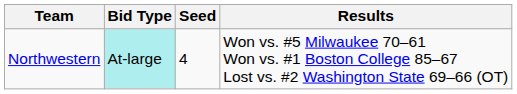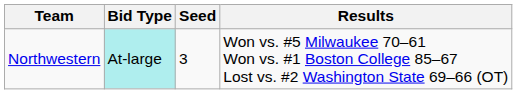 <table class="wikitable">
 <tr>
 <th align="center">Team</th>
 <th align="center">Bid Type</th>
 <th align="center">Seed</th>
 <th align="center">Results</th>
 </tr>
 <tr>
 <td><a href='#'>Northwestern</a></td>
 <td style="background: paleturquoise;">At-large</td>
-<td>4</td>
+<td>3</td>
 <td>Won vs. #5 <a href='#'>Milwaukee</a> 70–61<br>Won vs. #1 <a href='#'>Boston College</a> 85–67<br>Lost vs. #2 <a href='#'>Washington State</a> 69–66 (OT)</td>
 </tr>
 </table>
